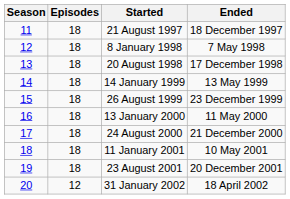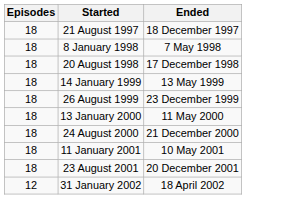 <table class="wikitable" style="text-align: center">
 <tr>
-<th>Season</th>
 <th>Episodes</th>
 <th>Started</th>
 <th>Ended</th>
 </tr>
 <tr>
-<td><a href='#'>11</a></td>
 <td>18</td>
 <td>21 August 1997</td>
 <td>18 December 1997</td>
 </tr>
 <tr>
-<td><a href='#'>12</a></td>
 <td>18</td>
 <td>8 January 1998</td>
 <td>7 May 1998</td>
 </tr>
 <tr>
-<td><a href='#'>13</a></td>
 <td>18</td>
 <td>20 August 1998</td>
 <td>17 December 1998</td>
 </tr>
 <tr>
-<td><a href='#'>14</a></td>
 <td>18</td>
 <td>14 January 1999</td>
 <td>13 May 1999</td>
 </tr>
 <tr>
-<td><a href='#'>15</a></td>
 <td>18</td>
 <td>26 August 1999</td>
 <td>23 December 1999</td>
 </tr>
 <tr>
-<td><a href='#'>16</a></td>
 <td>18</td>
 <td>13 January 2000</td>
 <td>11 May 2000</td>
 </tr>
 <tr>
-<td><a href='#'>17</a></td>
 <td>18</td>
 <td>24 August 2000</td>
 <td>21 December 2000</td>
 </tr>
 <tr>
-<td><a href='#'>18</a></td>
 <td>18</td>
 <td>11 January 2001</td>
 <td>10 May 2001</td>
 </tr>
 <tr>
-<td><a href='#'>19</a></td>
 <td>18</td>
 <td>23 August 2001</td>
 <td>20 December 2001</td>
 </tr>
 <tr>
-<td><a href='#'>20</a></td>
 <td>12</td>
 <td>31 January 2002</td>
 <td>18 April 2002</td>
 </tr>
 </table>
